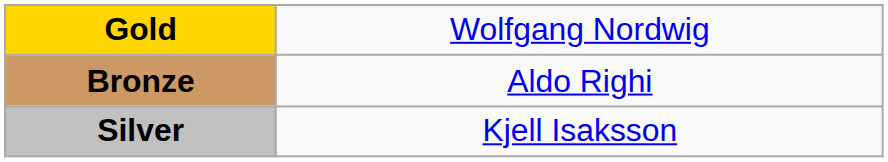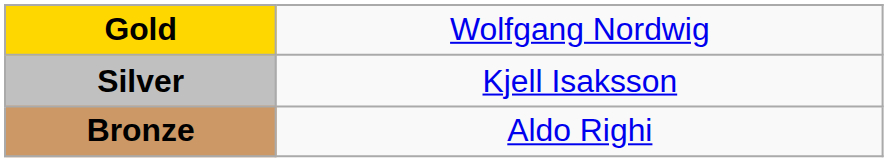 <table class="wikitable" style="text-align:center; " width="35%">
 <tr>
 <td bgcolor="gold"><strong>Gold</strong></td>
 <td><a href='#'>Wolfgang Nordwig</a><br>  <small><em></em></small></td>
 </tr>
 <tr>
+<td bgcolor="silver"><strong>Silver</strong></td>
+<td><a href='#'>Kjell Isaksson</a><br>  <small><em></em></small></td>
+</tr>
+<tr>
 <td bgcolor="CC9966"><strong>Bronze</strong></td>
 <td><a href='#'>Aldo Righi</a><br>  <small><em></em></small></td>
 </tr>
-<tr>
-<td bgcolor="silver"><strong>Silver</strong></td>
-<td><a href='#'>Kjell Isaksson</a><br>  <small><em></em></small></td>
-</tr>
 </table>
